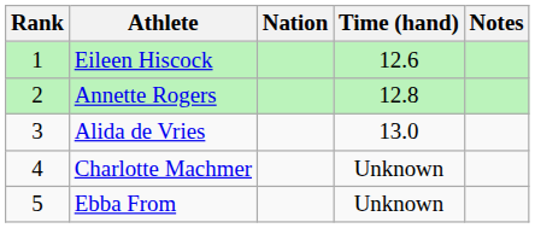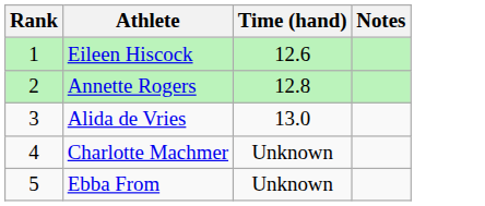 <table class="wikitable sortable" style="text-align:center">
 <tr>
 <th>Rank</th>
 <th>Athlete</th>
-<th>Nation</th>
 <th>Time (hand)</th>
 <th>Notes</th>
 </tr>
 <tr bgcolor=#bbf3bb>
 <td>1</td>
 <td align=left><a href='#'>Eileen Hiscock</a></td>
-<td align=left></td>
 <td>12.6</td>
 <td></td>
 </tr>
 <tr bgcolor=#bbf3bb>
 <td>2</td>
 <td align=left><a href='#'>Annette Rogers</a></td>
-<td align=left></td>
 <td>12.8</td>
 <td></td>
 </tr>
 <tr>
 <td>3</td>
 <td align=left><a href='#'>Alida de Vries</a></td>
-<td align=left></td>
 <td>13.0</td>
 <td></td>
 </tr>
 <tr>
 <td>4</td>
 <td align=left><a href='#'>Charlotte Machmer</a></td>
-<td align=left></td>
 <td>Unknown</td>
 <td></td>
 </tr>
 <tr>
 <td>5</td>
 <td align=left><a href='#'>Ebba From</a></td>
-<td align=left></td>
 <td>Unknown</td>
 <td></td>
 </tr>
 </table>
